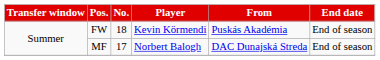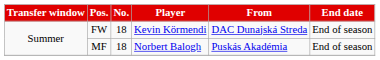 <table class="wikitable plainrowheaders sortable">
 <tr>
 <th style="background-color:#E00000;color:white">Transfer window</th>
 <th style="background-color:#E00000;color:white">Pos.</th>
 <th style="background-color:#E00000;color:white">No.</th>
 <th style="background-color:#E00000;color:white">Player</th>
 <th style="background-color:#E00000;color:white">From</th>
 <th style="background-color:#E00000;color:white">End date</th>
 </tr>
 <tr>
 <td rowspan="2" style="text-align:center;">Summer</td>
 <td style="text-align:center;">FW</td>
 <td style="text-align:center;">18</td>
 <td style="text-align:left;"> <a href='#'>Kevin Körmendi</a></td>
-<td style="text-align:left;"><a href='#'>Puskás Akadémia</a></td>
+<td style="text-align:left;"> <a href='#'>DAC Dunajská Streda</a></td>
 <td style="text-align:center;">End of season</td>
 </tr>
 <tr>
 <td style="text-align:center;">MF</td>
-<td style="text-align:center;">17</td>
+<td style="text-align:center;">18</td>
 <td style="text-align:left;"> <a href='#'>Norbert Balogh</a></td>
-<td style="text-align:left;"> <a href='#'>DAC Dunajská Streda</a></td>
+<td style="text-align:left;"><a href='#'>Puskás Akadémia</a></td>
 <td style="text-align:center;">End of season</td>
 </tr>
 <tr>
 </tr>
 </table>
